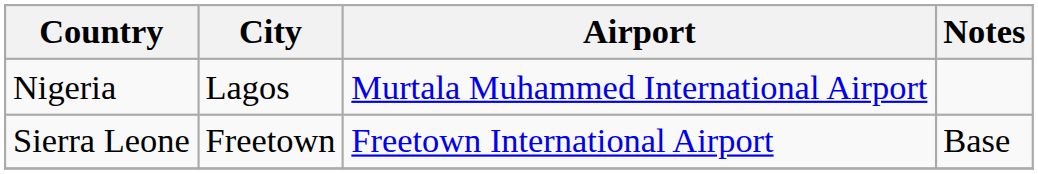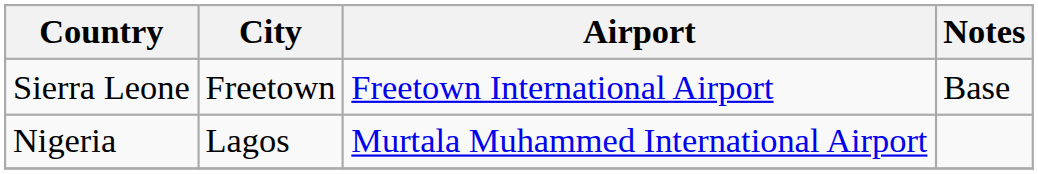 <table class="wikitable sortable">
 <tr>
 <th>Country</th>
 <th>City</th>
 <th>Airport</th>
 <th>Notes</th>
 </tr>
 <tr>
+<td>Sierra Leone</td>
+<td>Freetown</td>
+<td><a href='#'>Freetown International Airport</a></td>
+<td>Base</td>
+</tr>
+<tr>
 <td>Nigeria</td>
 <td>Lagos</td>
 <td><a href='#'>Murtala Muhammed International Airport</a></td>
 <td align=center></td>
 </tr>
 <tr>
-<td>Sierra Leone</td>
-<td>Freetown</td>
-<td><a href='#'>Freetown International Airport</a></td>
-<td>Base</td>
-</tr>
-<tr>
 </tr>
 </table>
